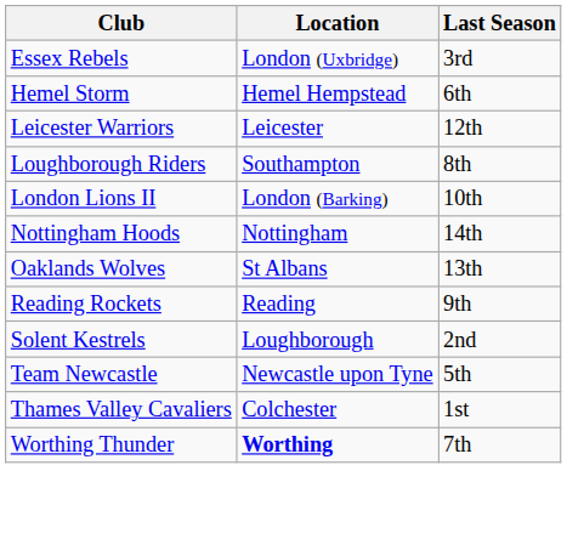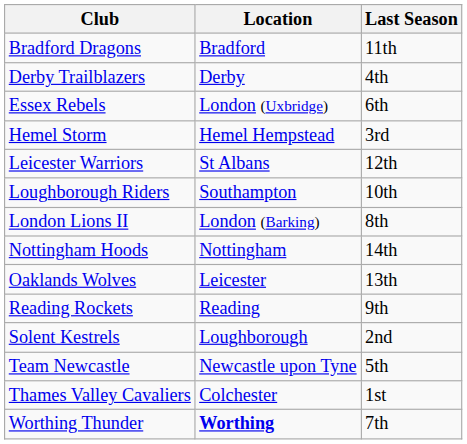 <table class="wikitable sortable" style="text-align:left;">
 <tr>
 <th>Club</th>
 <th>Location</th>
 <th>Last Season</th>
 </tr>
 <tr>
+<td style="text-align:left;"><a href='#'>Bradford Dragons</a></td>
+<td><a href='#'>Bradford</a></td>
+<td>11th</td>
+</tr>
+<tr>
+<td style="text-align:left;"><a href='#'>Derby Trailblazers</a></td>
+<td><a href='#'>Derby</a></td>
+<td>4th</td>
+</tr>
+<tr>
 <td style="text-align:left;"><a href='#'>Essex Rebels</a></td>
 <td><a href='#'>London</a> <small>(<a href='#'>Uxbridge</a>)</small></td>
-<td>3rd</td>
+<td>6th</td>
 </tr>
 <tr>
 <td style="text-align:left;"><a href='#'>Hemel Storm</a></td>
 <td><a href='#'>Hemel Hempstead</a></td>
-<td>6th</td>
+<td>3rd</td>
 </tr>
 <tr>
 <td style="text-align:left;"><a href='#'>Leicester Warriors</a></td>
-<td><a href='#'>Leicester</a></td>
+<td><a href='#'>St Albans</a></td>
 <td>12th</td>
 </tr>
 <tr>
 <td style="text-align:left;"><a href='#'>Loughborough Riders</a></td>
 <td><a href='#'>Southampton</a></td>
-<td>8th</td>
+<td>10th</td>
 </tr>
 <tr>
 <td style="text-align:left;"><a href='#'>London Lions II</a></td>
 <td><a href='#'>London</a> <small>(<a href='#'>Barking</a>)</small></td>
-<td>10th</td>
+<td>8th</td>
 </tr>
 <tr>
 <td style="text-align:left;"><a href='#'>Nottingham Hoods</a></td>
 <td><a href='#'>Nottingham</a></td>
 <td>14th</td>
 </tr>
 <tr>
 <td style="text-align:left;"><a href='#'>Oaklands Wolves</a></td>
-<td><a href='#'>St Albans</a></td>
+<td><a href='#'>Leicester</a></td>
 <td>13th</td>
 </tr>
 <tr>
 <td style="text-align:left;"><a href='#'>Reading Rockets</a></td>
 <td><a href='#'>Reading</a></td>
 <td>9th</td>
 </tr>
 <tr>
 <td style="text-align:left;"><a href='#'>Solent Kestrels</a></td>
 <td><a href='#'>Loughborough</a></td>
 <td>2nd</td>
 </tr>
 <tr>
 <td style="text-align:left;"><a href='#'>Team Newcastle</a></td>
 <td><a href='#'>Newcastle upon Tyne</a></td>
 <td>5th</td>
 </tr>
 <tr>
 <td style="text-align:left;"><a href='#'>Thames Valley Cavaliers</a></td>
 <td><a href='#'>Colchester</a></td>
 <td>1st</td>
 </tr>
 <tr>
 <td style="text-align:left;"><a href='#'>Worthing Thunder</a></td>
 <td><strong><a href='#'>Worthing</a></strong></td>
 <td>7th</td>
 </tr>
 </table>
